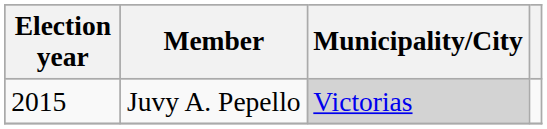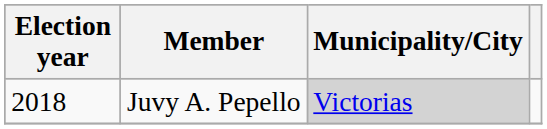 <table class="wikitable">
 <tr>
 <th width="60px">Election<br>year</th>
 <th>Member</th>
 <th !>Municipality/City</th>
 <th !></th>
 </tr>
 <tr>
-<td>2015</td>
+<td>2018</td>
 <td>Juvy A. Pepello</td>
 <td style="background: lightgrey;"><a href='#'>Victorias</a></td>
 <td></td>
 </tr>
 <tr>
 </tr>
 </table>
